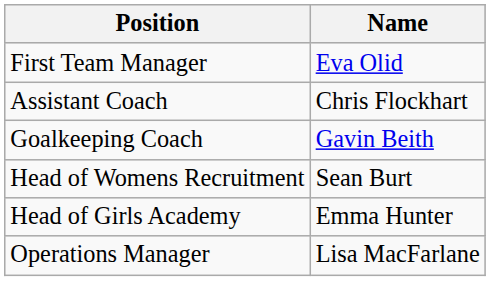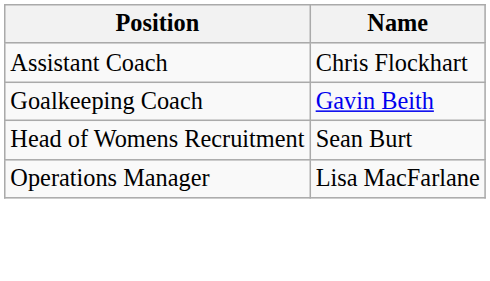 <table class="wikitable">
 <tr>
 <th>Position</th>
 <th>Name</th>
-</tr>
-<tr>
-<td>First Team Manager</td>
-<td> <a href='#'>Eva Olid</a></td>
 </tr>
 <tr>
 <td>Assistant Coach</td>
 <td> Chris Flockhart</td>
 </tr>
 <tr>
 <td>Goalkeeping Coach</td>
 <td> <a href='#'>Gavin Beith</a></td>
 </tr>
 <tr>
 <td>Head of Womens Recruitment</td>
 <td> Sean Burt</td>
 </tr>
 <tr>
-<td>Head of Girls Academy</td>
-<td> Emma Hunter</td>
-</tr>
-<tr>
 <td>Operations Manager</td>
 <td> Lisa MacFarlane</td>
 </tr>
 </table>
